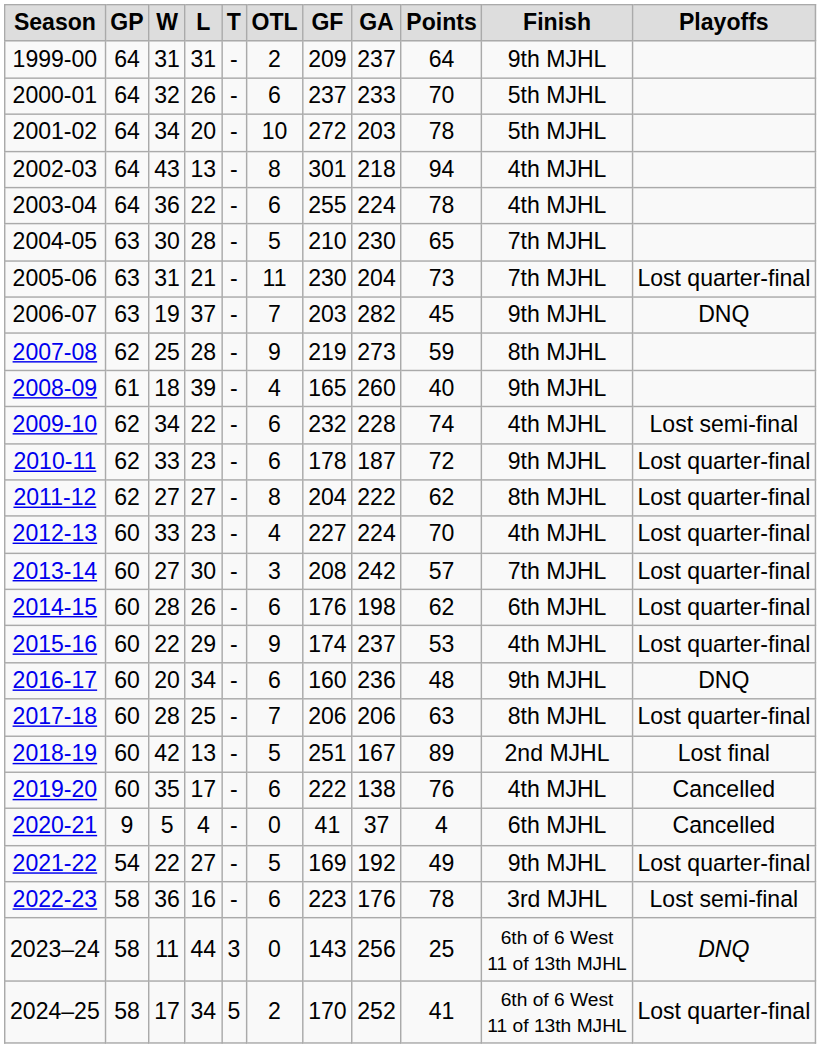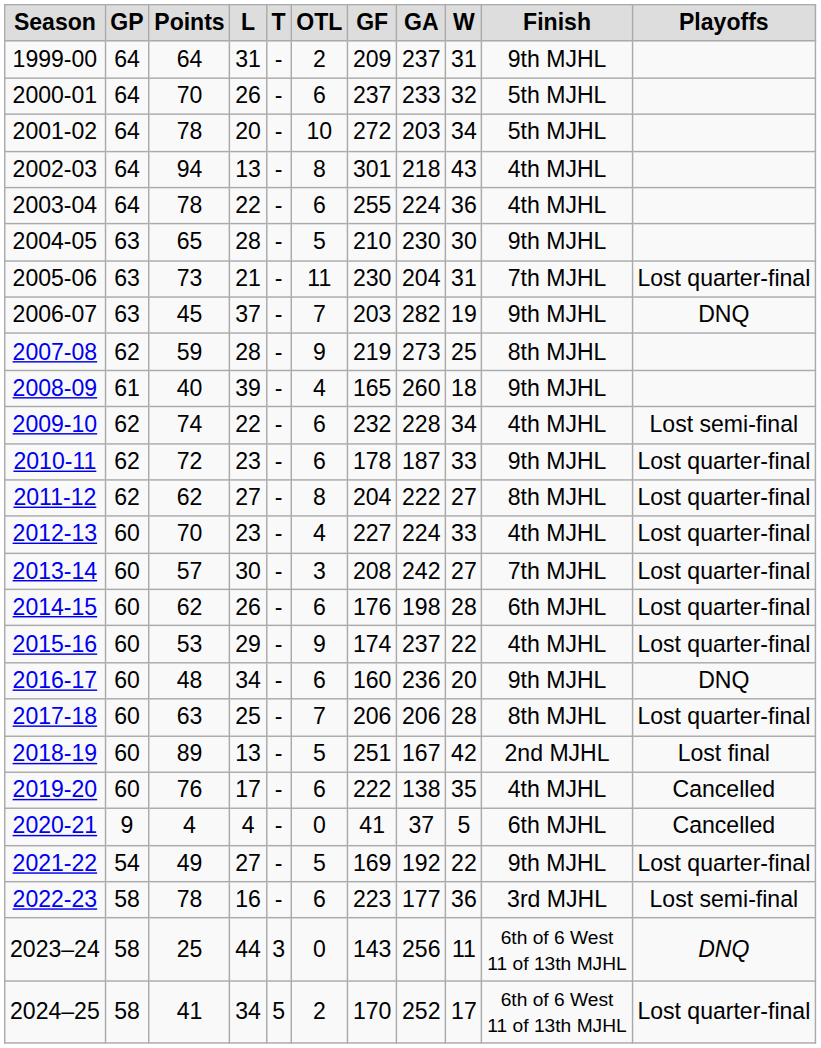 <table class="wikitable">
 <tr align="center"  bgcolor="#dddddd">
 <td><strong>Season</strong></td>
 <td><strong>GP </strong></td>
-<td><strong> W </strong></td>
+<td><strong>Points</strong></td>
 <td><strong> L </strong></td>
 <td><strong> T </strong></td>
 <td><strong>OTL</strong></td>
 <td><strong>GF </strong></td>
 <td><strong>GA </strong></td>
-<td><strong>Points</strong></td>
+<td><strong> W </strong></td>
 <td><strong>Finish</strong></td>
 <td><strong>Playoffs</strong></td>
 </tr>
 <tr align="center">
 <td>1999-00</td>
 <td>64</td>
-<td>31</td>
+<td>64</td>
 <td>31</td>
 <td>-</td>
 <td>2</td>
 <td>209</td>
 <td>237</td>
-<td>64</td>
+<td>31</td>
 <td>9th MJHL</td>
 <td></td>
 </tr>
 <tr align="center">
 <td>2000-01</td>
 <td>64</td>
-<td>32</td>
+<td>70</td>
 <td>26</td>
 <td>-</td>
 <td>6</td>
 <td>237</td>
 <td>233</td>
-<td>70</td>
+<td>32</td>
 <td>5th MJHL</td>
 <td></td>
 </tr>
 <tr align="center">
 <td>2001-02</td>
 <td>64</td>
-<td>34</td>
+<td>78</td>
 <td>20</td>
 <td>-</td>
 <td>10</td>
 <td>272</td>
 <td>203</td>
-<td>78</td>
+<td>34</td>
 <td>5th MJHL</td>
 <td></td>
 </tr>
 <tr align="center">
 <td>2002-03</td>
 <td>64</td>
-<td>43</td>
+<td>94</td>
 <td>13</td>
 <td>-</td>
 <td>8</td>
 <td>301</td>
 <td>218</td>
-<td>94</td>
+<td>43</td>
 <td>4th MJHL</td>
 <td></td>
 </tr>
 <tr align="center">
 <td>2003-04</td>
 <td>64</td>
-<td>36</td>
+<td>78</td>
 <td>22</td>
 <td>-</td>
 <td>6</td>
 <td>255</td>
 <td>224</td>
-<td>78</td>
+<td>36</td>
 <td>4th MJHL</td>
 <td></td>
 </tr>
 <tr align="center">
 <td>2004-05</td>
 <td>63</td>
-<td>30</td>
+<td>65</td>
 <td>28</td>
 <td>-</td>
 <td>5</td>
 <td>210</td>
 <td>230</td>
-<td>65</td>
-<td>7th MJHL</td>
+<td>30</td>
+<td>9th MJHL</td>
 <td></td>
 </tr>
 <tr align="center">
 <td>2005-06</td>
 <td>63</td>
-<td>31</td>
+<td>73</td>
 <td>21</td>
 <td>-</td>
 <td>11</td>
 <td>230</td>
 <td>204</td>
-<td>73</td>
+<td>31</td>
 <td>7th MJHL</td>
 <td>Lost quarter-final</td>
 </tr>
 <tr align="center">
 <td>2006-07</td>
 <td>63</td>
-<td>19</td>
+<td>45</td>
 <td>37</td>
 <td>-</td>
 <td>7</td>
 <td>203</td>
 <td>282</td>
-<td>45</td>
+<td>19</td>
 <td>9th MJHL</td>
 <td>DNQ</td>
 </tr>
 <tr align="center">
 <td><a href='#'>2007-08</a></td>
 <td>62</td>
-<td>25</td>
+<td>59</td>
 <td>28</td>
 <td>-</td>
 <td>9</td>
 <td>219</td>
 <td>273</td>
-<td>59</td>
+<td>25</td>
 <td>8th MJHL</td>
 <td></td>
 </tr>
 <tr align="center">
 <td><a href='#'>2008-09</a></td>
 <td>61</td>
-<td>18</td>
+<td>40</td>
 <td>39</td>
 <td>-</td>
 <td>4</td>
 <td>165</td>
 <td>260</td>
-<td>40</td>
+<td>18</td>
 <td>9th MJHL</td>
 <td></td>
 </tr>
 <tr align="center">
 <td><a href='#'>2009-10</a></td>
 <td>62</td>
-<td>34</td>
+<td>74</td>
 <td>22</td>
 <td>-</td>
 <td>6</td>
 <td>232</td>
 <td>228</td>
-<td>74</td>
+<td>34</td>
 <td>4th MJHL</td>
 <td>Lost semi-final</td>
 </tr>
 <tr align="center">
 <td><a href='#'>2010-11</a></td>
 <td>62</td>
-<td>33</td>
+<td>72</td>
 <td>23</td>
 <td>-</td>
 <td>6</td>
 <td>178</td>
 <td>187</td>
-<td>72</td>
+<td>33</td>
 <td>9th MJHL</td>
 <td>Lost quarter-final</td>
 </tr>
 <tr align="center">
 <td><a href='#'>2011-12</a></td>
 <td>62</td>
-<td>27</td>
+<td>62</td>
 <td>27</td>
 <td>-</td>
 <td>8</td>
 <td>204</td>
 <td>222</td>
-<td>62</td>
+<td>27</td>
 <td>8th MJHL</td>
 <td>Lost quarter-final</td>
 </tr>
 <tr align="center">
 <td><a href='#'>2012-13</a></td>
 <td>60</td>
-<td>33</td>
+<td>70</td>
 <td>23</td>
 <td>-</td>
 <td>4</td>
 <td>227</td>
 <td>224</td>
-<td>70</td>
+<td>33</td>
 <td>4th MJHL</td>
 <td>Lost quarter-final</td>
 </tr>
 <tr align="center">
 <td><a href='#'>2013-14</a></td>
 <td>60</td>
-<td>27</td>
+<td>57</td>
 <td>30</td>
 <td>-</td>
 <td>3</td>
 <td>208</td>
 <td>242</td>
-<td>57</td>
+<td>27</td>
 <td>7th MJHL</td>
 <td>Lost quarter-final</td>
 </tr>
 <tr align="center">
 <td><a href='#'>2014-15</a></td>
 <td>60</td>
-<td>28</td>
+<td>62</td>
 <td>26</td>
 <td>-</td>
 <td>6</td>
 <td>176</td>
 <td>198</td>
-<td>62</td>
+<td>28</td>
 <td>6th MJHL</td>
 <td>Lost quarter-final</td>
 </tr>
 <tr align="center">
 <td><a href='#'>2015-16</a></td>
 <td>60</td>
-<td>22</td>
+<td>53</td>
 <td>29</td>
 <td>-</td>
 <td>9</td>
 <td>174</td>
 <td>237</td>
-<td>53</td>
+<td>22</td>
 <td>4th MJHL</td>
 <td>Lost quarter-final</td>
 </tr>
 <tr align="center">
 <td><a href='#'>2016-17</a></td>
 <td>60</td>
-<td>20</td>
+<td>48</td>
 <td>34</td>
 <td>-</td>
 <td>6</td>
 <td>160</td>
 <td>236</td>
-<td>48</td>
+<td>20</td>
 <td>9th MJHL</td>
 <td>DNQ</td>
 </tr>
 <tr align="center">
 <td><a href='#'>2017-18</a></td>
 <td>60</td>
-<td>28</td>
+<td>63</td>
 <td>25</td>
 <td>-</td>
 <td>7</td>
 <td>206</td>
 <td>206</td>
-<td>63</td>
+<td>28</td>
 <td>8th MJHL</td>
 <td>Lost quarter-final</td>
 </tr>
 <tr align="center">
 <td><a href='#'>2018-19</a></td>
 <td>60</td>
-<td>42</td>
+<td>89</td>
 <td>13</td>
 <td>-</td>
 <td>5</td>
 <td>251</td>
 <td>167</td>
-<td>89</td>
+<td>42</td>
 <td>2nd MJHL</td>
 <td>Lost final</td>
 </tr>
 <tr align="center">
 <td><a href='#'>2019-20</a></td>
 <td>60</td>
-<td>35</td>
+<td>76</td>
 <td>17</td>
 <td>-</td>
 <td>6</td>
 <td>222</td>
 <td>138</td>
-<td>76</td>
+<td>35</td>
 <td>4th MJHL</td>
 <td>Cancelled</td>
 </tr>
 <tr align="center">
 <td><a href='#'>2020-21</a></td>
 <td>9</td>
-<td>5</td>
+<td>4</td>
 <td>4</td>
 <td>-</td>
 <td>0</td>
 <td>41</td>
 <td>37</td>
-<td>4</td>
+<td>5</td>
 <td>6th MJHL</td>
 <td>Cancelled</td>
 </tr>
 <tr align="center">
 <td><a href='#'>2021-22</a></td>
 <td>54</td>
-<td>22</td>
+<td>49</td>
 <td>27</td>
 <td>-</td>
 <td>5</td>
 <td>169</td>
 <td>192</td>
-<td>49</td>
+<td>22</td>
 <td>9th MJHL</td>
 <td>Lost quarter-final</td>
 </tr>
 <tr align="center">
 <td><a href='#'>2022-23</a></td>
 <td>58</td>
-<td>36</td>
+<td>78</td>
 <td>16</td>
 <td>-</td>
 <td>6</td>
 <td>223</td>
-<td>176</td>
-<td>78</td>
+<td>177</td>
+<td>36</td>
 <td>3rd MJHL</td>
 <td>Lost semi-final</td>
 </tr>
 <tr align="center">
 <td>2023–24</td>
 <td>58</td>
-<td>11</td>
+<td>25</td>
 <td>44</td>
 <td>3</td>
 <td>0</td>
 <td>143</td>
 <td>256</td>
-<td>25</td>
+<td>11</td>
 <td><small>6th of 6 West <br>11 of 13th MJHL</small></td>
 <td><em>DNQ</em></td>
 </tr>
 <tr align="center">
 <td>2024–25</td>
 <td>58</td>
-<td>17</td>
+<td>41</td>
 <td>34</td>
 <td>5</td>
 <td>2</td>
 <td>170</td>
 <td>252</td>
-<td>41</td>
+<td>17</td>
 <td><small>6th of 6 West <br>11 of 13th MJHL</small></td>
 <td>Lost quarter-final</td>
 </tr>
 </table>
